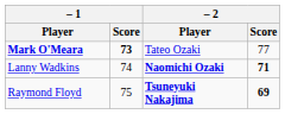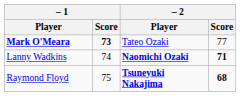 <table class=wikitable>
 <tr>
 <th colspan=2> – 1</th>
 <th colspan=2> – 2</th>
 </tr>
 <tr>
 <th width=140>Player</th>
 <th>Score</th>
 <th width=140>Player</th>
 <th>Score</th>
 </tr>
 <tr>
 <td><strong><a href='#'>Mark O'Meara</a></strong></td>
 <td align=center><strong>73</strong></td>
 <td><a href='#'>Tateo Ozaki</a></td>
 <td align=center>77</td>
 </tr>
 <tr>
 <td><a href='#'>Lanny Wadkins</a></td>
 <td align=center>74</td>
 <td><strong><a href='#'>Naomichi Ozaki</a></strong></td>
 <td align=center><strong>71</strong></td>
 </tr>
 <tr>
 <td><a href='#'>Raymond Floyd</a></td>
 <td align=center>75</td>
 <td><strong><a href='#'>Tsuneyuki Nakajima</a></strong></td>
-<td align=center><strong>69</strong></td>
+<td align=center><strong>68</strong></td>
 </tr>
 </table>
